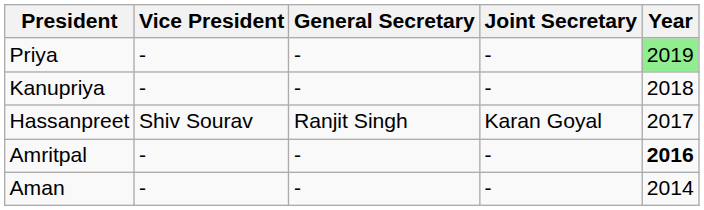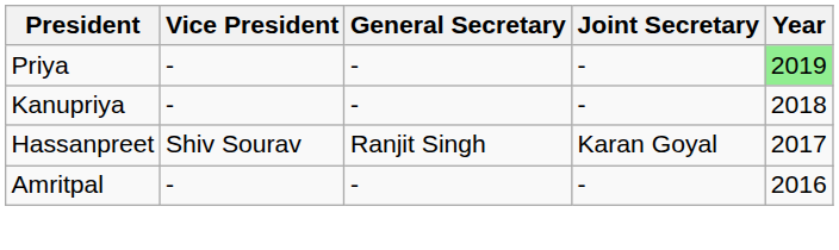 <table class="wikitable">
 <tr>
 <th>President</th>
 <th>Vice President</th>
 <th>General Secretary</th>
 <th>Joint Secretary</th>
 <th>Year</th>
 </tr>
 <tr>
 <td>Priya</td>
 <td>-</td>
 <td>-</td>
 <td>-</td>
 <td style="background: lightgreen;">2019</td>
 </tr>
 <tr>
 <td>Kanupriya</td>
 <td>-</td>
 <td>-</td>
 <td>-</td>
 <td>2018</td>
 </tr>
 <tr>
 <td>Hassanpreet</td>
 <td>Shiv Sourav</td>
 <td>Ranjit Singh</td>
 <td>Karan Goyal</td>
 <td>2017</td>
 </tr>
 <tr>
 <td>Amritpal</td>
 <td>-</td>
 <td>-</td>
 <td>-</td>
-<td><strong>2016</strong></td>
-</tr>
-<tr>
-<td>Aman</td>
-<td>-</td>
-<td>-</td>
-<td>-</td>
-<td>2014</td>
+<td>2016</td>
 </tr>
 </table>
